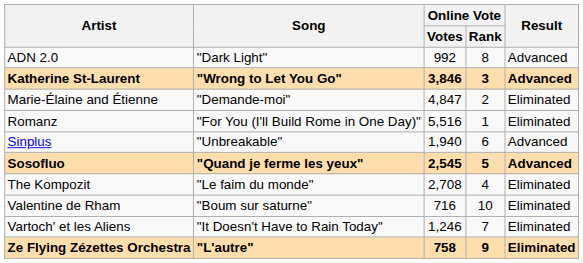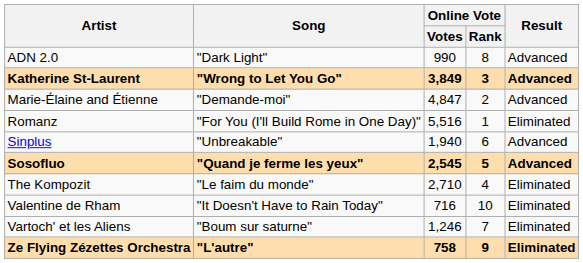 <table class="sortable wikitable" style="margin: 1em auto 1em auto; font-size:90%; text-align:center">
 <tr>
 <th rowspan="2">Artist</th>
 <th rowspan="2">Song</th>
 <th colspan="2">Online Vote</th>
 <th rowspan="2">Result</th>
 </tr>
 <tr>
 <th>Votes</th>
 <th>Rank</th>
 </tr>
 <tr>
 <td align="left">ADN 2.0</td>
 <td align="left">"Dark Light"</td>
-<td>992</td>
+<td>990</td>
 <td>8</td>
 <td align="left">Advanced</td>
 </tr>
 <tr style="font-weight:bold; background:navajowhite;">
 <td align="left">Katherine St-Laurent</td>
 <td align="left">"Wrong to Let You Go"</td>
-<td>3,846</td>
+<td>3,849</td>
 <td>3</td>
 <td align="left">Advanced</td>
 </tr>
 <tr>
 <td align="left">Marie-Élaine and Étienne</td>
 <td align="left">"Demande-moi"</td>
 <td>4,847</td>
 <td>2</td>
-<td align="left">Eliminated</td>
+<td align="left">Advanced</td>
 </tr>
 <tr>
 <td align="left">Romanz</td>
 <td align="left">"For You (I'll Build Rome in One Day)"</td>
 <td>5,516</td>
 <td>1</td>
 <td align="left">Eliminated</td>
 </tr>
 <tr>
 <td align="left"><a href='#'>Sinplus</a></td>
 <td align="left">"Unbreakable"</td>
 <td>1,940</td>
 <td>6</td>
 <td align="left">Advanced</td>
 </tr>
 <tr style="font-weight:bold; background:navajowhite;">
 <td align="left">Sosofluo</td>
 <td align="left">"Quand je ferme les yeux"</td>
 <td>2,545</td>
 <td>5</td>
 <td align="left">Advanced</td>
 </tr>
 <tr>
 <td align="left">The Kompozit</td>
 <td align="left">"Le faim du monde"</td>
-<td>2,708</td>
+<td>2,710</td>
 <td>4</td>
 <td align="left">Eliminated</td>
 </tr>
 <tr>
 <td align="left">Valentine de Rham</td>
-<td align="left">"Boum sur saturne"</td>
+<td align="left">"It Doesn't Have to Rain Today"</td>
 <td>716</td>
 <td>10</td>
 <td align="left">Eliminated</td>
 </tr>
 <tr>
 <td align="left">Vartoch' et les Aliens</td>
-<td align="left">"It Doesn't Have to Rain Today"</td>
+<td align="left">"Boum sur saturne"</td>
 <td>1,246</td>
 <td>7</td>
 <td align="left">Eliminated</td>
 </tr>
 <tr style="font-weight:bold; background:navajowhite;">
 <td align="left">Ze Flying Zézettes Orchestra</td>
 <td align="left">"L'autre"</td>
 <td>758</td>
 <td>9</td>
 <td align="left">Eliminated</td>
 </tr>
 </table>
